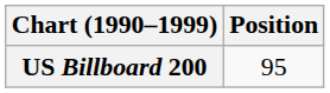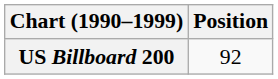 <table class="wikitable plainrowheaders">
 <tr>
 <th>Chart (1990–1999)</th>
 <th>Position</th>
 </tr>
 <tr>
 <th scope="row">US <em>Billboard</em> 200</th>
-<td style="text-align:center;">95</td>
+<td style="text-align:center;">92</td>
 </tr>
 </table>
